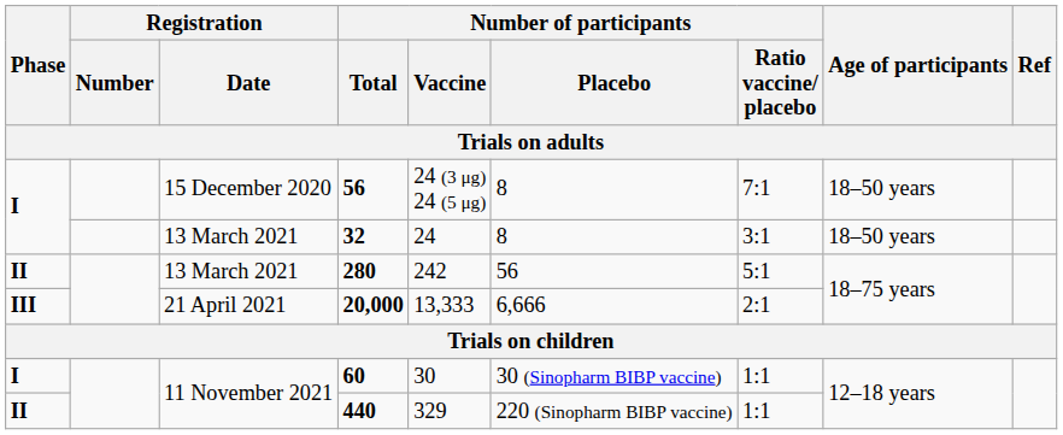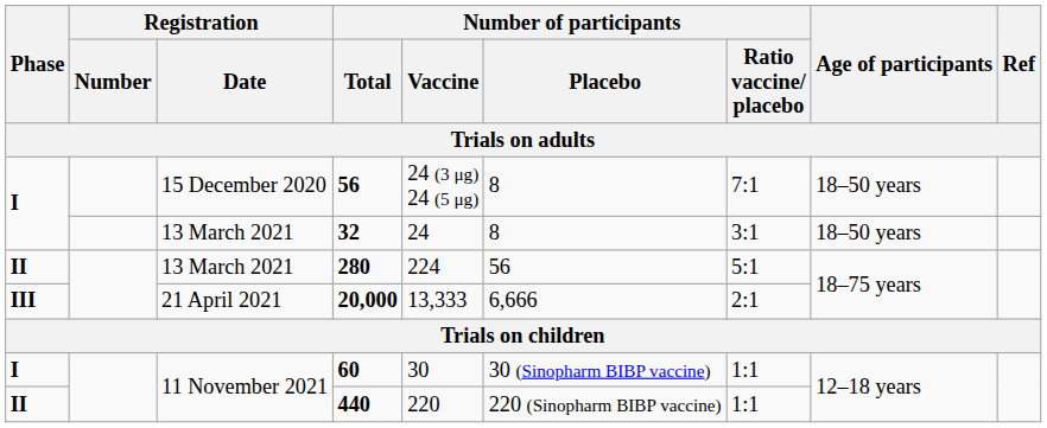 <table class="wikitable">
 <tr>
 <th rowspan="2">Phase</th>
 <th colspan="2">Registration</th>
 <th colspan="4">Number of participants</th>
 <th rowspan="2">Age of participants</th>
 <th rowspan="2">Ref</th>
 </tr>
 <tr>
 <th>Number</th>
 <th>Date</th>
 <th>Total</th>
 <th>Vaccine</th>
 <th>Placebo</th>
 <th>Ratio<br>vaccine/<br>placebo</th>
 </tr>
 <tr>
 <th colspan="9">Trials on adults</th>
 </tr>
 <tr>
 <td rowspan="2"><strong>I</strong></td>
 <td></td>
 <td>15 December 2020</td>
 <td><strong>56</strong></td>
 <td>24 <small>(3 μg)</small><br>24 <small>(5 μg)</small></td>
 <td>8</td>
 <td>7:1</td>
 <td>18–50 years</td>
 <td></td>
 </tr>
 <tr>
 <td></td>
 <td>13 March 2021</td>
 <td><strong>32</strong></td>
 <td>24</td>
 <td>8</td>
 <td>3:1</td>
 <td>18–50 years</td>
 <td></td>
 </tr>
 <tr>
 <td><strong>II</strong></td>
 <td rowspan="2"></td>
 <td>13 March 2021</td>
 <td><strong>280</strong></td>
-<td>242</td>
+<td>224</td>
 <td>56</td>
 <td>5:1</td>
 <td rowspan="2">18–75 years</td>
 <td rowspan="2"></td>
 </tr>
 <tr>
 <td><strong>III</strong></td>
 <td>21 April 2021</td>
 <td><strong>20,000</strong></td>
 <td>13,333</td>
 <td>6,666</td>
 <td>2:1</td>
 </tr>
 <tr>
 <th colspan="9">Trials on children</th>
 </tr>
 <tr>
 <td><strong>I</strong></td>
 <td rowspan="2"></td>
 <td rowspan="2">11 November 2021</td>
 <td><strong>60</strong></td>
 <td>30</td>
 <td>30 <small>(<a href='#'>Sinopharm BIBP vaccine</a>)</small></td>
 <td>1:1</td>
 <td rowspan="2">12–18 years</td>
 <td rowspan="2"></td>
 </tr>
 <tr>
 <td><strong>II</strong></td>
 <td><strong>440</strong></td>
-<td>329</td>
+<td>220</td>
 <td>220 <small>(Sinopharm BIBP vaccine)</small></td>
 <td>1:1</td>
 </tr>
 </table>
